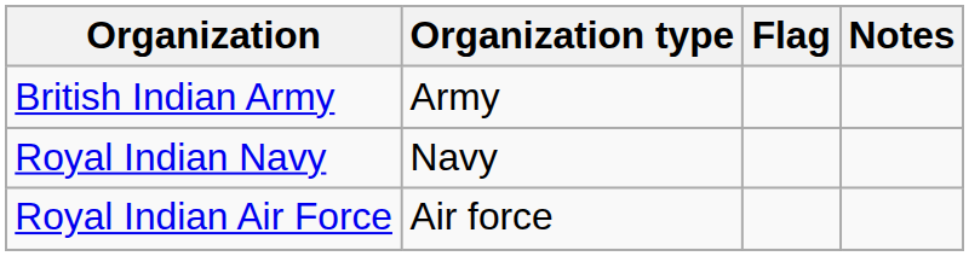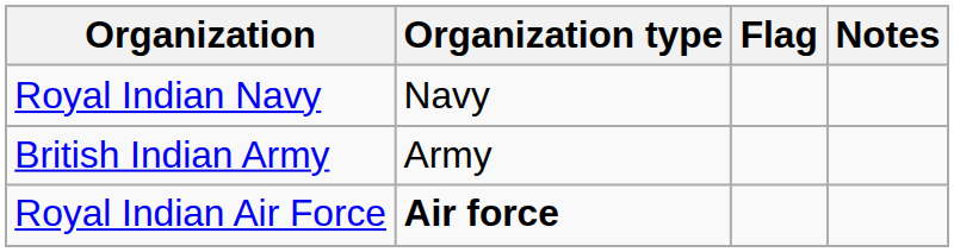 <table class="wikitable">
 <tr>
 <th>Organization</th>
 <th>Organization type</th>
 <th>Flag</th>
 <th>Notes</th>
 </tr>
 <tr>
+<td><a href='#'>Royal Indian Navy</a></td>
+<td>Navy</td>
+<td></td>
+<td></td>
+</tr>
+<tr>
 <td><a href='#'>British Indian Army</a></td>
 <td>Army</td>
 <td></td>
 <td></td>
 </tr>
 <tr>
-<td><a href='#'>Royal Indian Navy</a></td>
-<td>Navy</td>
-<td></td>
-<td></td>
-</tr>
-<tr>
 <td><a href='#'>Royal Indian Air Force</a></td>
-<td>Air force</td>
+<td><strong>Air force</strong></td>
 <td></td>
 <td></td>
 </tr>
 </table>
